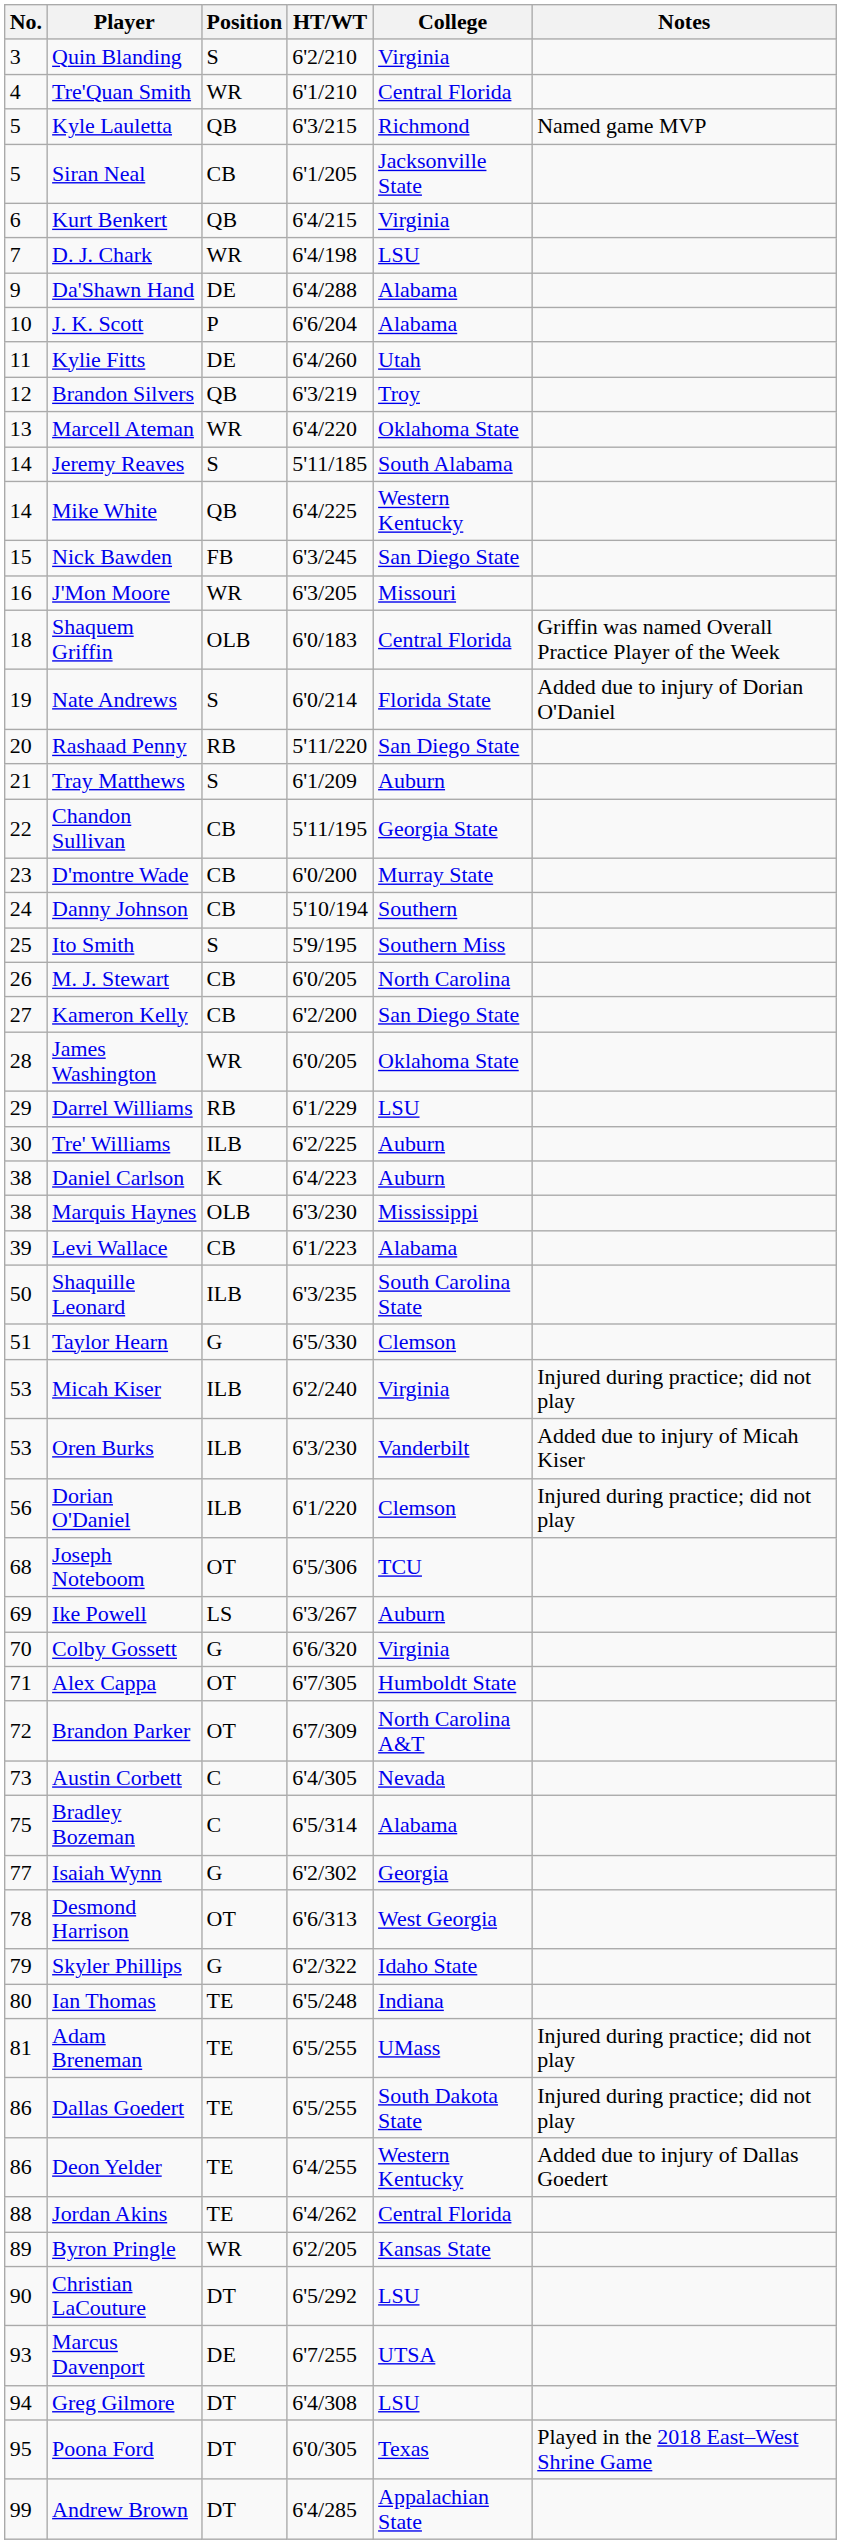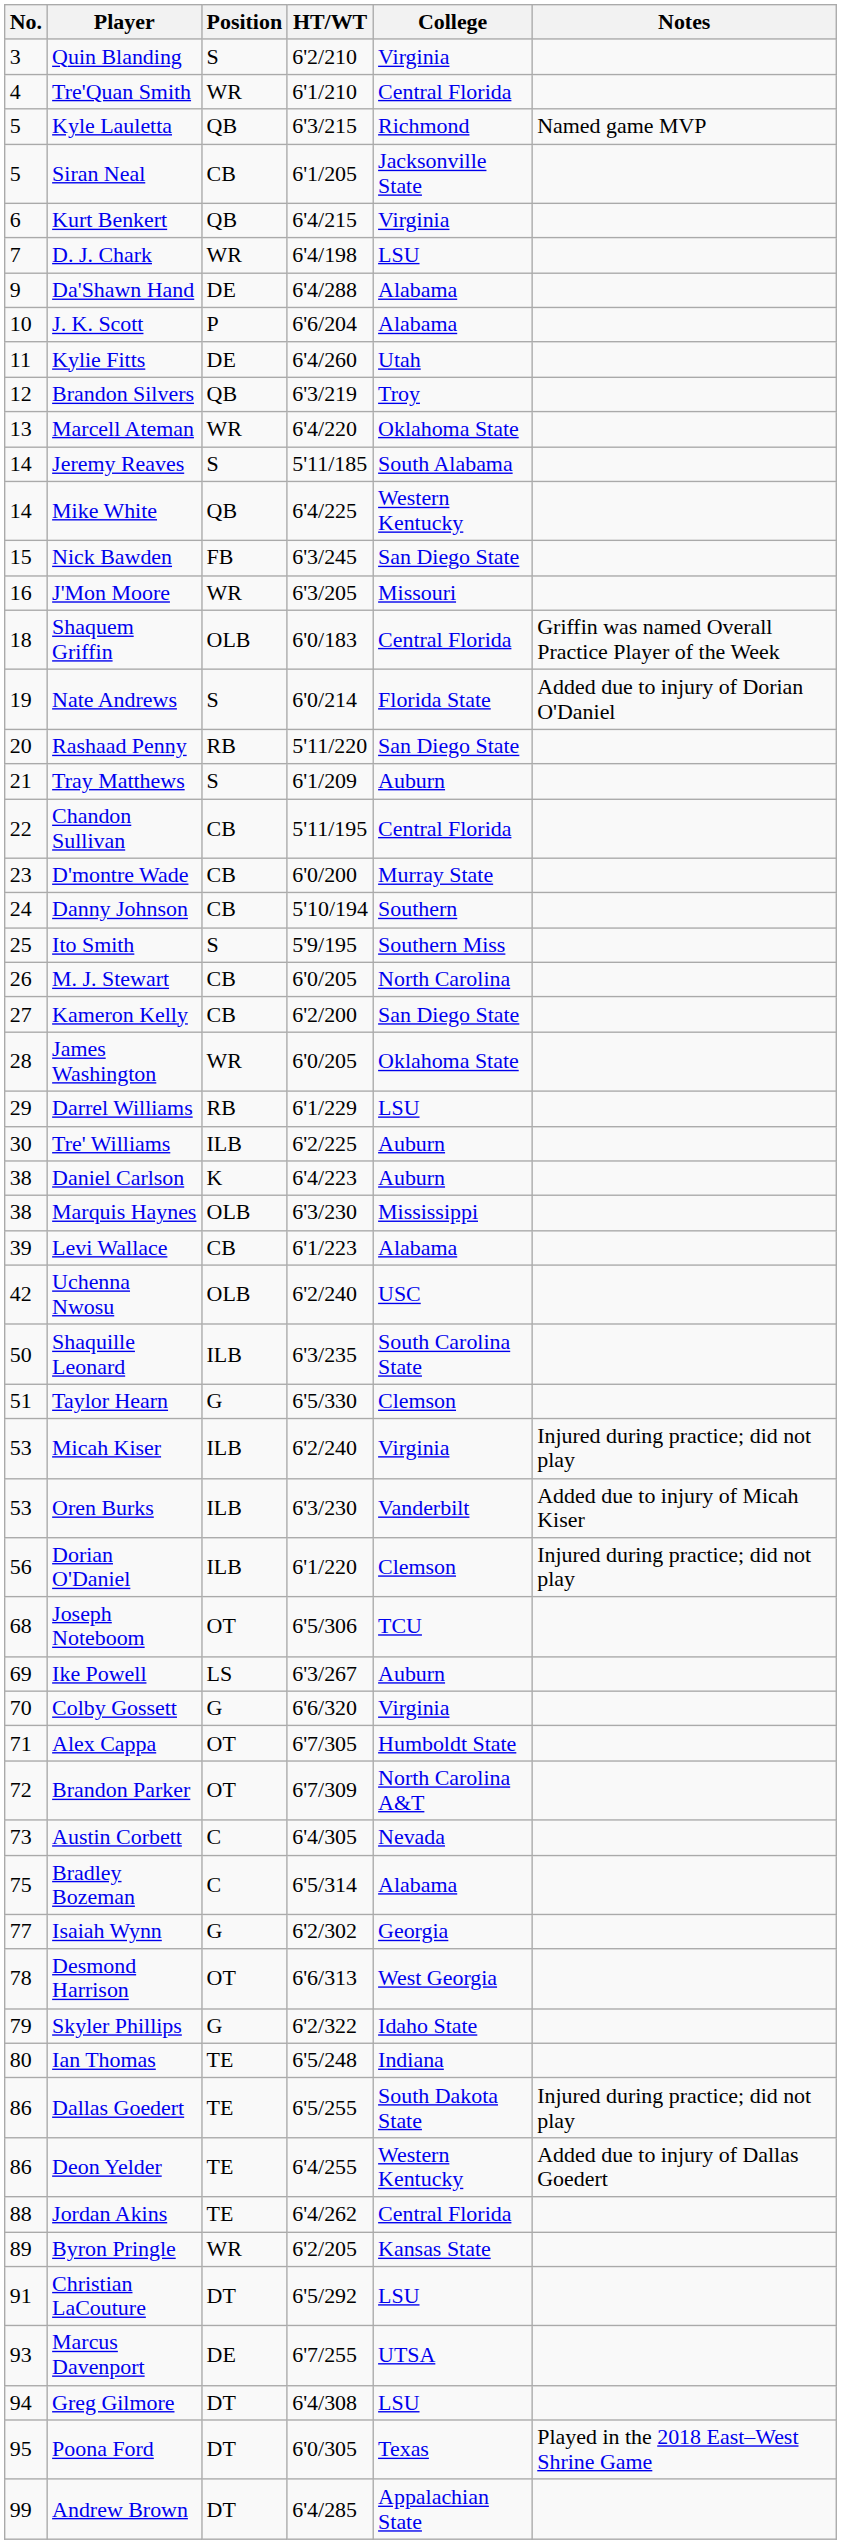 <table class = "wikitable sortable">
 <tr>
 <th>No.</th>
 <th class="unsortable">Player</th>
 <th>Position</th>
 <th class="unsortable">HT/WT</th>
 <th>College</th>
 <th class="unsortable">Notes</th>
 </tr>
 <tr>
 <td>3</td>
 <td><a href='#'>Quin Blanding</a></td>
 <td>S</td>
 <td>6'2/210</td>
 <td><a href='#'>Virginia</a></td>
 <td></td>
 </tr>
 <tr>
 <td>4</td>
 <td><a href='#'>Tre'Quan Smith</a></td>
 <td>WR</td>
 <td>6'1/210</td>
 <td><a href='#'>Central Florida</a></td>
 <td></td>
 </tr>
 <tr>
 <td>5</td>
 <td><a href='#'>Kyle Lauletta</a></td>
 <td>QB</td>
 <td>6'3/215</td>
 <td><a href='#'>Richmond</a></td>
 <td>Named game MVP</td>
 </tr>
 <tr>
 <td>5</td>
 <td><a href='#'>Siran Neal</a></td>
 <td>CB</td>
 <td>6'1/205</td>
 <td><a href='#'>Jacksonville State</a></td>
 <td></td>
 </tr>
 <tr>
 <td>6</td>
 <td><a href='#'>Kurt Benkert</a></td>
 <td>QB</td>
 <td>6'4/215</td>
 <td><a href='#'>Virginia</a></td>
 <td></td>
 </tr>
 <tr>
 <td>7</td>
 <td><a href='#'>D. J. Chark</a></td>
 <td>WR</td>
 <td>6'4/198</td>
 <td><a href='#'>LSU</a></td>
 <td></td>
 </tr>
 <tr>
 <td>9</td>
 <td><a href='#'>Da'Shawn Hand</a></td>
 <td>DE</td>
 <td>6'4/288</td>
 <td><a href='#'>Alabama</a></td>
 <td></td>
 </tr>
 <tr>
 <td>10</td>
 <td><a href='#'>J. K. Scott</a></td>
 <td>P</td>
 <td>6'6/204</td>
 <td><a href='#'>Alabama</a></td>
 <td></td>
 </tr>
 <tr>
 <td>11</td>
 <td><a href='#'>Kylie Fitts</a></td>
 <td>DE</td>
 <td>6'4/260</td>
 <td><a href='#'>Utah</a></td>
 <td></td>
 </tr>
 <tr>
 <td>12</td>
 <td><a href='#'>Brandon Silvers</a></td>
 <td>QB</td>
 <td>6'3/219</td>
 <td><a href='#'>Troy</a></td>
 <td></td>
 </tr>
 <tr>
 <td>13</td>
 <td><a href='#'>Marcell Ateman</a></td>
 <td>WR</td>
 <td>6'4/220</td>
 <td><a href='#'>Oklahoma State</a></td>
 <td></td>
 </tr>
 <tr>
 <td>14</td>
 <td><a href='#'>Jeremy Reaves</a></td>
 <td>S</td>
 <td>5'11/185</td>
 <td><a href='#'>South Alabama</a></td>
 <td></td>
 </tr>
 <tr>
 <td>14</td>
 <td><a href='#'>Mike White</a></td>
 <td>QB</td>
 <td>6'4/225</td>
 <td><a href='#'>Western Kentucky</a></td>
 <td></td>
 </tr>
 <tr>
 <td>15</td>
 <td><a href='#'>Nick Bawden</a></td>
 <td>FB</td>
 <td>6'3/245</td>
 <td><a href='#'>San Diego State</a></td>
 <td></td>
 </tr>
 <tr>
 <td>16</td>
 <td><a href='#'>J'Mon Moore</a></td>
 <td>WR</td>
 <td>6'3/205</td>
 <td><a href='#'>Missouri</a></td>
 <td></td>
 </tr>
 <tr>
 <td>18</td>
 <td><a href='#'>Shaquem Griffin</a></td>
 <td>OLB</td>
 <td>6'0/183</td>
 <td><a href='#'>Central Florida</a></td>
 <td>Griffin was named Overall Practice Player of the Week</td>
 </tr>
 <tr>
 <td>19</td>
 <td><a href='#'>Nate Andrews</a></td>
 <td>S</td>
 <td>6'0/214</td>
 <td><a href='#'>Florida State</a></td>
 <td>Added due to injury of Dorian O'Daniel</td>
 </tr>
 <tr>
 <td>20</td>
 <td><a href='#'>Rashaad Penny</a></td>
 <td>RB</td>
 <td>5'11/220</td>
 <td><a href='#'>San Diego State</a></td>
 <td></td>
 </tr>
 <tr>
 <td>21</td>
 <td><a href='#'>Tray Matthews</a></td>
 <td>S</td>
 <td>6'1/209</td>
 <td><a href='#'>Auburn</a></td>
 <td></td>
 </tr>
 <tr>
 <td>22</td>
 <td><a href='#'>Chandon Sullivan</a></td>
 <td>CB</td>
 <td>5'11/195</td>
-<td><a href='#'>Georgia State</a></td>
+<td><a href='#'>Central Florida</a></td>
 <td></td>
 </tr>
 <tr>
 <td>23</td>
 <td><a href='#'>D'montre Wade</a></td>
 <td>CB</td>
 <td>6'0/200</td>
 <td><a href='#'>Murray State</a></td>
 <td></td>
 </tr>
 <tr>
 <td>24</td>
 <td><a href='#'>Danny Johnson</a></td>
 <td>CB</td>
 <td>5'10/194</td>
 <td><a href='#'>Southern</a></td>
 <td></td>
 </tr>
 <tr>
 <td>25</td>
 <td><a href='#'>Ito Smith</a></td>
 <td>S</td>
 <td>5'9/195</td>
 <td><a href='#'>Southern Miss</a></td>
 <td></td>
 </tr>
 <tr>
 <td>26</td>
 <td><a href='#'>M. J. Stewart</a></td>
 <td>CB</td>
 <td>6'0/205</td>
 <td><a href='#'>North Carolina</a></td>
 <td></td>
 </tr>
 <tr>
 <td>27</td>
 <td><a href='#'>Kameron Kelly</a></td>
 <td>CB</td>
 <td>6'2/200</td>
 <td><a href='#'>San Diego State</a></td>
 <td></td>
 </tr>
 <tr>
 <td>28</td>
 <td><a href='#'>James Washington</a></td>
 <td>WR</td>
 <td>6'0/205</td>
 <td><a href='#'>Oklahoma State</a></td>
 <td></td>
 </tr>
 <tr>
 <td>29</td>
 <td><a href='#'>Darrel Williams</a></td>
 <td>RB</td>
 <td>6'1/229</td>
 <td><a href='#'>LSU</a></td>
 <td></td>
 </tr>
 <tr>
 <td>30</td>
 <td><a href='#'>Tre' Williams</a></td>
 <td>ILB</td>
 <td>6'2/225</td>
 <td><a href='#'>Auburn</a></td>
 <td></td>
 </tr>
 <tr>
 <td>38</td>
 <td><a href='#'>Daniel Carlson</a></td>
 <td>K</td>
 <td>6'4/223</td>
 <td><a href='#'>Auburn</a></td>
 <td></td>
 </tr>
 <tr>
 <td>38</td>
 <td><a href='#'>Marquis Haynes</a></td>
 <td>OLB</td>
 <td>6'3/230</td>
 <td><a href='#'>Mississippi</a></td>
 <td></td>
 </tr>
 <tr>
 <td>39</td>
 <td><a href='#'>Levi Wallace</a></td>
 <td>CB</td>
 <td>6'1/223</td>
 <td><a href='#'>Alabama</a></td>
+<td></td>
+</tr>
+<tr>
+<td>42</td>
+<td><a href='#'>Uchenna Nwosu</a></td>
+<td>OLB</td>
+<td>6'2/240</td>
+<td><a href='#'>USC</a></td>
 <td></td>
 </tr>
 <tr>
 <td>50</td>
 <td><a href='#'>Shaquille Leonard</a></td>
 <td>ILB</td>
 <td>6'3/235</td>
 <td><a href='#'>South Carolina State</a></td>
 <td></td>
 </tr>
 <tr>
 <td>51</td>
 <td><a href='#'>Taylor Hearn</a></td>
 <td>G</td>
 <td>6'5/330</td>
 <td><a href='#'>Clemson</a></td>
 <td></td>
 </tr>
 <tr>
 <td>53</td>
 <td><a href='#'>Micah Kiser</a></td>
 <td>ILB</td>
 <td>6'2/240</td>
 <td><a href='#'>Virginia</a></td>
 <td>Injured during practice; did not play</td>
 </tr>
 <tr>
 <td>53</td>
 <td><a href='#'>Oren Burks</a></td>
 <td>ILB</td>
 <td>6'3/230</td>
 <td><a href='#'>Vanderbilt</a></td>
 <td>Added due to injury of Micah Kiser</td>
 </tr>
 <tr>
 <td>56</td>
 <td><a href='#'>Dorian O'Daniel</a></td>
 <td>ILB</td>
 <td>6'1/220</td>
 <td><a href='#'>Clemson</a></td>
 <td>Injured during practice; did not play</td>
 </tr>
 <tr>
 <td>68</td>
 <td><a href='#'>Joseph Noteboom</a></td>
 <td>OT</td>
 <td>6'5/306</td>
 <td><a href='#'>TCU</a></td>
 <td></td>
 </tr>
 <tr>
 <td>69</td>
 <td><a href='#'>Ike Powell</a></td>
 <td>LS</td>
 <td>6'3/267</td>
 <td><a href='#'>Auburn</a></td>
 <td></td>
 </tr>
 <tr>
 <td>70</td>
 <td><a href='#'>Colby Gossett</a></td>
 <td>G</td>
 <td>6'6/320</td>
 <td><a href='#'>Virginia</a></td>
 <td></td>
 </tr>
 <tr>
 <td>71</td>
 <td><a href='#'>Alex Cappa</a></td>
 <td>OT</td>
 <td>6'7/305</td>
 <td><a href='#'>Humboldt State</a></td>
 <td></td>
 </tr>
 <tr>
 <td>72</td>
 <td><a href='#'>Brandon Parker</a></td>
 <td>OT</td>
 <td>6'7/309</td>
 <td><a href='#'>North Carolina A&T</a></td>
 <td></td>
 </tr>
 <tr>
 <td>73</td>
 <td><a href='#'>Austin Corbett</a></td>
 <td>C</td>
 <td>6'4/305</td>
 <td><a href='#'>Nevada</a></td>
 <td></td>
 </tr>
 <tr>
 <td>75</td>
 <td><a href='#'>Bradley Bozeman</a></td>
 <td>C</td>
 <td>6'5/314</td>
 <td><a href='#'>Alabama</a></td>
 <td></td>
 </tr>
 <tr>
 <td>77</td>
 <td><a href='#'>Isaiah Wynn</a></td>
 <td>G</td>
 <td>6'2/302</td>
 <td><a href='#'>Georgia</a></td>
 <td></td>
 </tr>
 <tr>
 <td>78</td>
 <td><a href='#'>Desmond Harrison</a></td>
 <td>OT</td>
 <td>6'6/313</td>
 <td><a href='#'>West Georgia</a></td>
 <td></td>
 </tr>
 <tr>
 <td>79</td>
 <td><a href='#'>Skyler Phillips</a></td>
 <td>G</td>
 <td>6'2/322</td>
 <td><a href='#'>Idaho State</a></td>
 <td></td>
 </tr>
 <tr>
 <td>80</td>
 <td><a href='#'>Ian Thomas</a></td>
 <td>TE</td>
 <td>6'5/248</td>
 <td><a href='#'>Indiana</a></td>
 <td></td>
 </tr>
 <tr>
-<td>81</td>
-<td><a href='#'>Adam Breneman</a></td>
-<td>TE</td>
-<td>6'5/255</td>
-<td><a href='#'>UMass</a></td>
-<td>Injured during practice; did not play</td>
-</tr>
-<tr>
 <td>86</td>
 <td><a href='#'>Dallas Goedert</a></td>
 <td>TE</td>
 <td>6'5/255</td>
 <td><a href='#'>South Dakota State</a></td>
 <td>Injured during practice; did not play</td>
 </tr>
 <tr>
 <td>86</td>
 <td><a href='#'>Deon Yelder</a></td>
 <td>TE</td>
 <td>6'4/255</td>
 <td><a href='#'>Western Kentucky</a></td>
 <td>Added due to injury of Dallas Goedert</td>
 </tr>
 <tr>
 <td>88</td>
 <td><a href='#'>Jordan Akins</a></td>
 <td>TE</td>
 <td>6'4/262</td>
 <td><a href='#'>Central Florida</a></td>
 <td></td>
 </tr>
 <tr>
 <td>89</td>
 <td><a href='#'>Byron Pringle</a></td>
 <td>WR</td>
 <td>6'2/205</td>
 <td><a href='#'>Kansas State</a></td>
 <td></td>
 </tr>
 <tr>
-<td>90</td>
+<td>91</td>
 <td><a href='#'>Christian LaCouture</a></td>
 <td>DT</td>
 <td>6'5/292</td>
 <td><a href='#'>LSU</a></td>
 <td></td>
 </tr>
 <tr>
 <td>93</td>
 <td><a href='#'>Marcus Davenport</a></td>
 <td>DE</td>
 <td>6'7/255</td>
 <td><a href='#'>UTSA</a></td>
 <td></td>
 </tr>
 <tr>
 <td>94</td>
 <td><a href='#'>Greg Gilmore</a></td>
 <td>DT</td>
 <td>6'4/308</td>
 <td><a href='#'>LSU</a></td>
 <td></td>
 </tr>
 <tr>
 <td>95</td>
 <td><a href='#'>Poona Ford</a></td>
 <td>DT</td>
 <td>6'0/305</td>
 <td><a href='#'>Texas</a></td>
 <td>Played in the <a href='#'>2018 East–West Shrine Game</a></td>
 </tr>
 <tr>
 <td>99</td>
 <td><a href='#'>Andrew Brown</a></td>
 <td>DT</td>
 <td>6'4/285</td>
 <td><a href='#'>Appalachian State</a></td>
 <td></td>
 </tr>
 </table>
